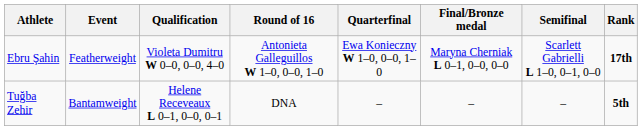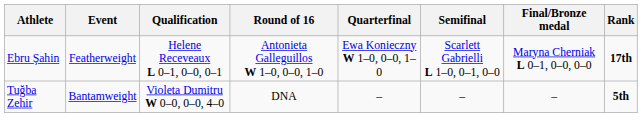 <table class="wikitable">
 <tr>
 <th>Athlete</th>
 <th>Event</th>
 <th>Qualification</th>
 <th>Round of 16</th>
 <th>Quarterfinal</th>
+<th>Semifinal</th>
 <th>Final/Bronze medal</th>
-<th>Semifinal</th>
 <th>Rank</th>
 </tr>
 <tr align=center>
 <td align=left><a href='#'>Ebru Şahin</a></td>
 <td><a href='#'>Featherweight</a></td>
-<td> <a href='#'>Violeta Dumitru</a><br><strong>W</strong> 0–0, 0–0, 4–0</td>
+<td> <a href='#'>Helene Receveaux</a><br><strong>L</strong> 0–1, 0–0, 0–1</td>
 <td> <a href='#'>Antonieta Galleguillos</a><br><strong>W</strong> 1–0, 0–0, 1–0</td>
 <td> <a href='#'>Ewa Konieczny</a><br><strong>W</strong> 1–0, 0–0, 1–0</td>
+<td> <a href='#'>Scarlett Gabrielli</a><br><strong>L</strong> 1–0, 0–1, 0–0</td>
 <td> <a href='#'>Maryna Cherniak</a><br><strong>L</strong> 0–1, 0–0, 0–0</td>
-<td> <a href='#'>Scarlett Gabrielli</a><br><strong>L</strong> 1–0, 0–1, 0–0</td>
 <td><strong>17th</strong></td>
 </tr>
 <tr align=center>
 <td align=left><a href='#'>Tuğba Zehir</a></td>
 <td><a href='#'>Bantamweight</a></td>
-<td> <a href='#'>Helene Receveaux</a><br><strong>L</strong> 0–1, 0–0, 0–1</td>
+<td> <a href='#'>Violeta Dumitru</a><br><strong>W</strong> 0–0, 0–0, 4–0</td>
 <td>DNA</td>
 <td>–</td>
 <td>–</td>
 <td>–</td>
 <td><strong>5th</strong></td>
 </tr>
 </table>
